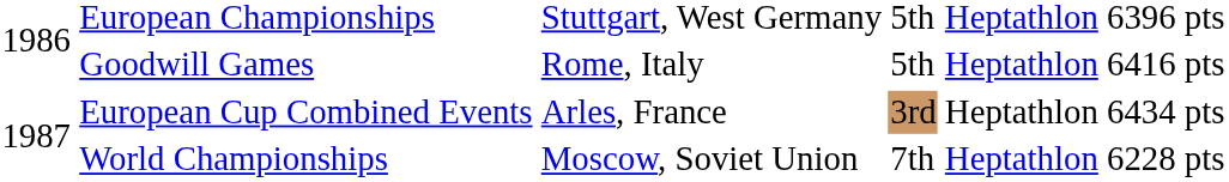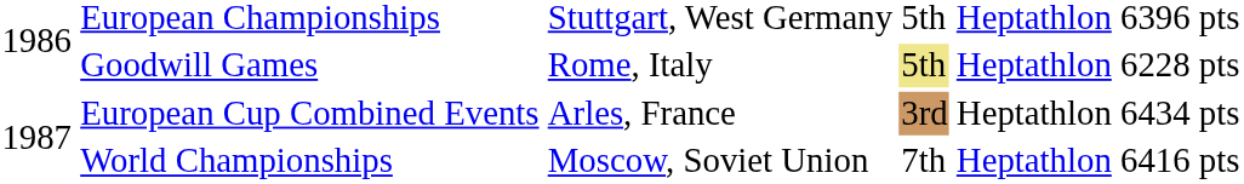 <table>
 <tr>
 <td rowspan=2>1986</td>
 <td><a href='#'>European Championships</a></td>
 <td><a href='#'>Stuttgart</a>, West Germany</td>
 <td>5th</td>
 <td><a href='#'>Heptathlon</a></td>
 <td>6396 pts</td>
 </tr>
 <tr>
 <td><a href='#'>Goodwill Games</a></td>
 <td><a href='#'>Rome</a>, Italy</td>
-<td>5th</td>
+<td style="background: khaki;">5th</td>
 <td><a href='#'>Heptathlon</a></td>
-<td>6416 pts</td>
+<td>6228 pts</td>
 </tr>
 <tr>
 <td rowspan=2>1987</td>
 <td><a href='#'>European Cup Combined Events</a></td>
 <td><a href='#'>Arles</a>, France</td>
 <td bgcolor=cc9966>3rd</td>
 <td>Heptathlon</td>
 <td>6434 pts</td>
 </tr>
 <tr>
 <td><a href='#'>World Championships</a></td>
 <td><a href='#'>Moscow</a>, Soviet Union</td>
 <td>7th</td>
 <td><a href='#'>Heptathlon</a></td>
-<td>6228 pts</td>
+<td>6416 pts</td>
 </tr>
 </table>
